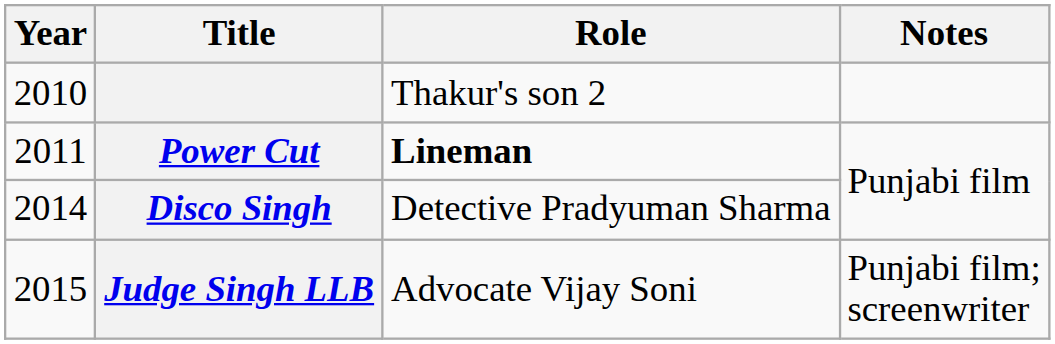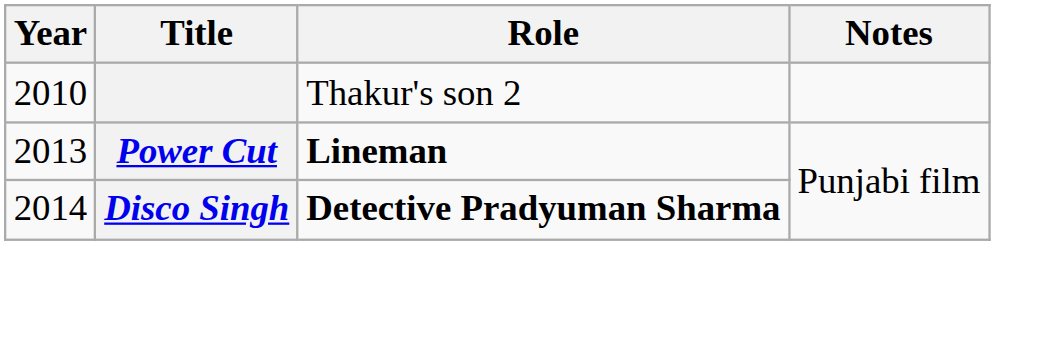 <table class="wikitable plainrowheaders sortable">
 <tr>
 <th>Year</th>
 <th>Title</th>
 <th>Role</th>
 <th>Notes</th>
 </tr>
 <tr>
 <td style="text-align:center;">2010</td>
 <th scope=row></th>
 <td>Thakur's son 2</td>
 <td></td>
 </tr>
 <tr>
-<td style="text-align:center;">2011</td>
+<td style="text-align:center;">2013</td>
 <th scope=row><em><a href='#'>Power Cut</a></em></th>
 <td><strong>Lineman</strong></td>
 <td rowspan=2>Punjabi film</td>
 </tr>
 <tr>
 <td style="text-align:center;">2014</td>
 <th scope=row><em><a href='#'>Disco Singh</a></em></th>
-<td>Detective Pradyuman Sharma</td>
-</tr>
-<tr>
-<td style="text-align:center;">2015</td>
-<th scope=row><em><a href='#'>Judge Singh LLB</a></em></th>
-<td>Advocate Vijay Soni</td>
-<td>Punjabi film;<br> screenwriter</td>
+<td><strong>Detective Pradyuman Sharma</strong></td>
 </tr>
 </table>
